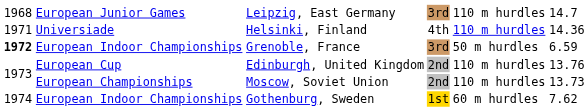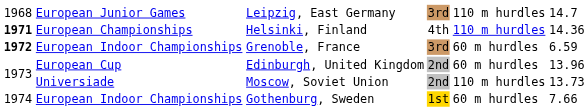 <table>
 <tr>
 <td>1968</td>
 <td><a href='#'>European Junior Games</a></td>
 <td><a href='#'>Leipzig</a>, East Germany</td>
 <td bgcolor=cc9966>3rd</td>
 <td>110 m hurdles</td>
 <td>14.7</td>
 </tr>
 <tr>
-<td>1971</td>
-<td><a href='#'>Universiade</a></td>
+<td><strong>1971</strong></td>
+<td><a href='#'>European Championships</a></td>
 <td><a href='#'>Helsinki</a>, Finland</td>
 <td>4th</td>
 <td><a href='#'>110 m hurdles</a></td>
 <td>14.36</td>
 </tr>
 <tr>
 <td><strong>1972</strong></td>
 <td><a href='#'>European Indoor Championships</a></td>
 <td><a href='#'>Grenoble</a>, France</td>
 <td bgcolor=cc9966>3rd</td>
-<td>50 m hurdles</td>
+<td>60 m hurdles</td>
 <td>6.59</td>
 </tr>
 <tr>
 <td rowspan=2>1973</td>
 <td><a href='#'>European Cup</a></td>
 <td><a href='#'>Edinburgh</a>, United Kingdom</td>
 <td bgcolor=silver>2nd</td>
-<td>110 m hurdles</td>
-<td>13.76</td>
+<td>60 m hurdles</td>
+<td>13.96</td>
 </tr>
 <tr>
-<td><a href='#'>European Championships</a></td>
+<td><a href='#'>Universiade</a></td>
 <td><a href='#'>Moscow</a>, Soviet Union</td>
 <td bgcolor=silver>2nd</td>
 <td>110 m hurdles</td>
 <td>13.73</td>
 </tr>
 <tr>
 <td>1974</td>
 <td><a href='#'>European Indoor Championships</a></td>
 <td><a href='#'>Gothenburg</a>, Sweden</td>
 <td bgcolor=gold>1st</td>
 <td>60 m hurdles</td>
-<td>7.62 </td>
+<td>7.66 </td>
 </tr>
 </table>
